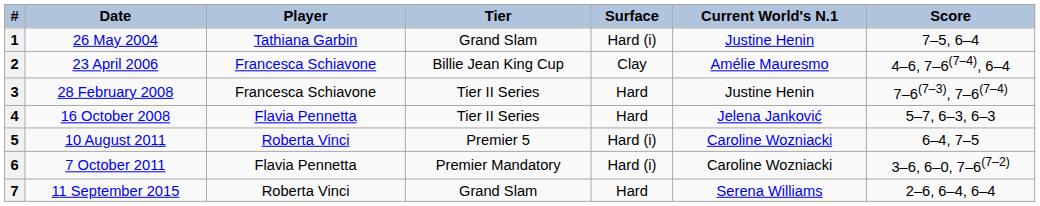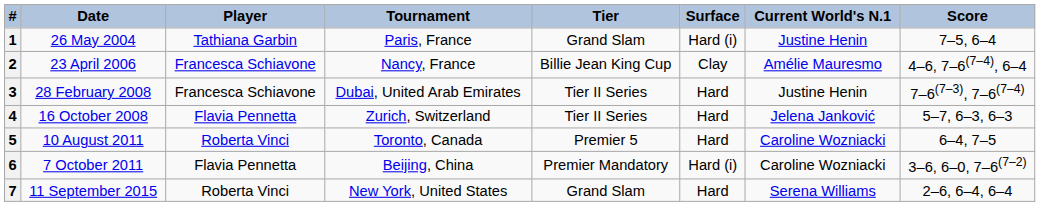 <table class="wikitable sortable" width=80% style="font-size:90%; text-align:center;">
 <tr>
 <th style=background:lightsteelblue>#</th>
 <th style=background:lightsteelblue>Date</th>
 <th style=background:lightsteelblue>Player</th>
+<th style=background:lightsteelblue>Tournament</th>
 <th style=background:lightsteelblue>Tier</th>
 <th style=background:lightsteelblue>Surface</th>
 <th style=background:lightsteelblue>Current World's N.1</th>
 <th style=background:lightsteelblue>Score</th>
 </tr>
 <tr>
 <th>1</th>
 <td><a href='#'>26 May 2004</a></td>
 <td><a href='#'>Tathiana Garbin</a></td>
+<td><a href='#'>Paris</a>, France</td>
 <td>Grand Slam</td>
 <td>Hard (i)</td>
 <td> <a href='#'>Justine Henin</a></td>
 <td>7–5, 6–4</td>
 </tr>
 <tr>
 <th>2</th>
 <td><a href='#'>23 April 2006</a></td>
 <td><a href='#'>Francesca Schiavone</a></td>
+<td><a href='#'>Nancy</a>, France</td>
 <td>Billie Jean King Cup</td>
 <td>Clay</td>
 <td> <a href='#'>Amélie Mauresmo</a></td>
 <td>4–6, 7–6<sup>(7–4)</sup>, 6–4</td>
 </tr>
 <tr>
 <th>3</th>
 <td><a href='#'>28 February 2008</a></td>
 <td>Francesca Schiavone</td>
+<td><a href='#'>Dubai</a>, United Arab Emirates</td>
 <td>Tier II Series</td>
 <td>Hard</td>
 <td> Justine Henin</td>
 <td>7–6<sup>(7–3)</sup>, 7–6<sup>(7–4)</sup></td>
 </tr>
 <tr>
 <th>4</th>
 <td><a href='#'>16 October 2008</a></td>
 <td><a href='#'>Flavia Pennetta</a></td>
+<td><a href='#'>Zurich</a>, Switzerland</td>
 <td>Tier II Series</td>
 <td>Hard</td>
 <td> <a href='#'>Jelena Janković</a></td>
 <td>5–7, 6–3, 6–3</td>
 </tr>
 <tr>
 <th>5</th>
 <td><a href='#'>10 August 2011</a></td>
 <td><a href='#'>Roberta Vinci</a></td>
+<td><a href='#'>Toronto</a>, Canada</td>
 <td>Premier 5</td>
-<td>Hard (i)</td>
+<td>Hard</td>
 <td> <a href='#'>Caroline Wozniacki</a></td>
 <td>6–4, 7–5</td>
 </tr>
 <tr>
 <th>6</th>
 <td><a href='#'>7 October 2011</a></td>
 <td>Flavia Pennetta</td>
+<td><a href='#'>Beijing</a>, China</td>
 <td>Premier Mandatory</td>
 <td>Hard (i)</td>
 <td> Caroline Wozniacki</td>
 <td>3–6, 6–0, 7–6<sup>(7–2)</sup></td>
 </tr>
 <tr>
 <th>7</th>
 <td><a href='#'>11 September 2015</a></td>
 <td>Roberta Vinci</td>
+<td><a href='#'>New York</a>, United States</td>
 <td>Grand Slam</td>
 <td>Hard</td>
 <td> <a href='#'>Serena Williams</a></td>
 <td>2–6, 6–4, 6–4</td>
 </tr>
 </table>
